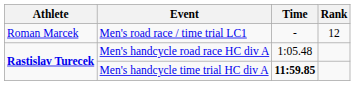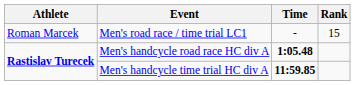 <table class=wikitable style="font-size:90%">
 <tr>
 <th>Athlete</th>
 <th>Event</th>
 <th>Time</th>
 <th>Rank</th>
 </tr>
 <tr>
 <td><a href='#'>Roman Marcek</a></td>
 <td><a href='#'>Men's road race / time trial LC1</a></td>
 <td style="text-align:center;">-</td>
-<td style="text-align:center;">12</td>
+<td style="text-align:center;">15</td>
 </tr>
 <tr>
 <td rowspan="2"><strong><a href='#'>Rastislav Turecek</a></strong></td>
 <td><a href='#'>Men's handcycle road race HC div A</a></td>
-<td style="text-align:center;">1:05.48</td>
+<td style="text-align:center;"><strong>1:05.48</strong></td>
 <td style="text-align:center;"></td>
 </tr>
 <tr>
 <td><a href='#'>Men's handcycle time trial HC div A</a></td>
 <td style="text-align:center;"><strong>11:59.85</strong></td>
 <td style="text-align:center;"></td>
 </tr>
 </table>
